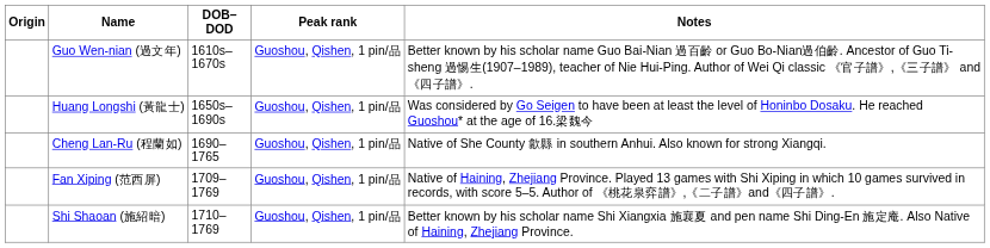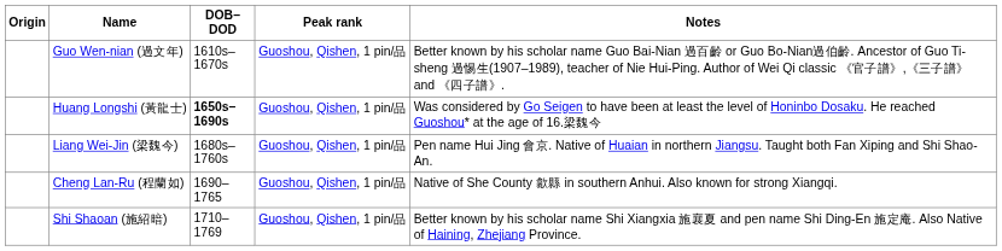 <table class="toccolours" border="1" cellpadding="4" cellspacing="0" style="border-collapse: collapse; margin:0;">
 <tr>
 <th>Origin</th>
 <th>Name</th>
 <th>DOB–DOD</th>
 <th>Peak rank</th>
 <th>Notes</th>
 </tr>
 <tr valign="top">
 <td></td>
 <td style="white-space:nowrap"><a href='#'>Guo Wen-nian</a> (過文年)</td>
 <td>1610s–1670s</td>
 <td align="right" style="white-space:nowrap"><a href='#'>Guoshou</a>, <a href='#'>Qishen</a>, 1 pin/品</td>
 <td>Better known by his scholar name Guo Bai-Nian 過百齡 or Guo Bo-Nian過伯齡. Ancestor of Guo Ti-sheng 過惕生(1907–1989), teacher of Nie Hui-Ping. Author of Wei Qi classic 《官子譜》,《三子譜》 and 《四子譜》.</td>
 </tr>
 <tr valign="top">
 <td></td>
 <td style="white-space:nowrap"><a href='#'>Huang Longshi</a> (黃龍士)</td>
-<td>1650s–1690s</td>
+<td><strong>1650s–1690s</strong></td>
 <td align="right" style="white-space:nowrap"><a href='#'>Guoshou</a>, <a href='#'>Qishen</a>, 1 pin/品</td>
 <td>Was considered by <a href='#'>Go Seigen</a> to have been at least the level of <a href='#'>Honinbo Dosaku</a>. He reached <a href='#'>Guoshou</a>* at the age of 16.梁魏今</td>
+</tr>
+<tr valign="top">
+<td></td>
+<td style="white-space:nowrap"><a href='#'>Liang Wei-Jin</a> (梁魏今)</td>
+<td>1680s–1760s</td>
+<td align="right" style="white-space:nowrap"><a href='#'>Guoshou</a>, <a href='#'>Qishen</a>, 1 pin/品</td>
+<td>Pen name Hui Jing 會京. Native of <a href='#'>Huaian</a> in northern <a href='#'>Jiangsu</a>. Taught both Fan Xiping and Shi Shao-An.</td>
 </tr>
 <tr valign="top">
 <td></td>
 <td style="white-space:nowrap"><a href='#'>Cheng Lan-Ru</a> (程蘭如)</td>
 <td>1690–1765</td>
 <td align="right" style="white-space:nowrap"><a href='#'>Guoshou</a>, <a href='#'>Qishen</a>, 1 pin/品</td>
 <td>Native of She County 歙縣 in southern Anhui. Also known for strong Xiangqi.</td>
 </tr>
 <tr valign="top">
 <td></td>
-<td style="white-space:nowrap"><a href='#'>Fan Xiping</a> (范西屏)</td>
-<td>1709–1769</td>
-<td align="right" style="white-space:nowrap"><a href='#'>Guoshou</a>, <a href='#'>Qishen</a>, 1 pin/品</td>
-<td>Native of <a href='#'>Haining</a>, <a href='#'>Zhejiang</a> Province. Played 13 games with Shi Xiping in which 10 games survived in records, with score 5–5. Author of 《桃花泉弈譜》,《二子譜》and《四子譜》.</td>
-</tr>
-<tr valign="top">
-<td></td>
 <td style="white-space:nowrap"><a href='#'>Shi Shaoan</a> (施紹暗)</td>
 <td>1710–1769</td>
 <td align="right" style="white-space:nowrap"><a href='#'>Guoshou</a>, <a href='#'>Qishen</a>, 1 pin/品</td>
 <td>Better known by his scholar name Shi Xiangxia 施襄夏 and pen name Shi Ding-En 施定庵. Also Native of <a href='#'>Haining</a>, <a href='#'>Zhejiang</a> Province.</td>
 </tr>
 </table>
